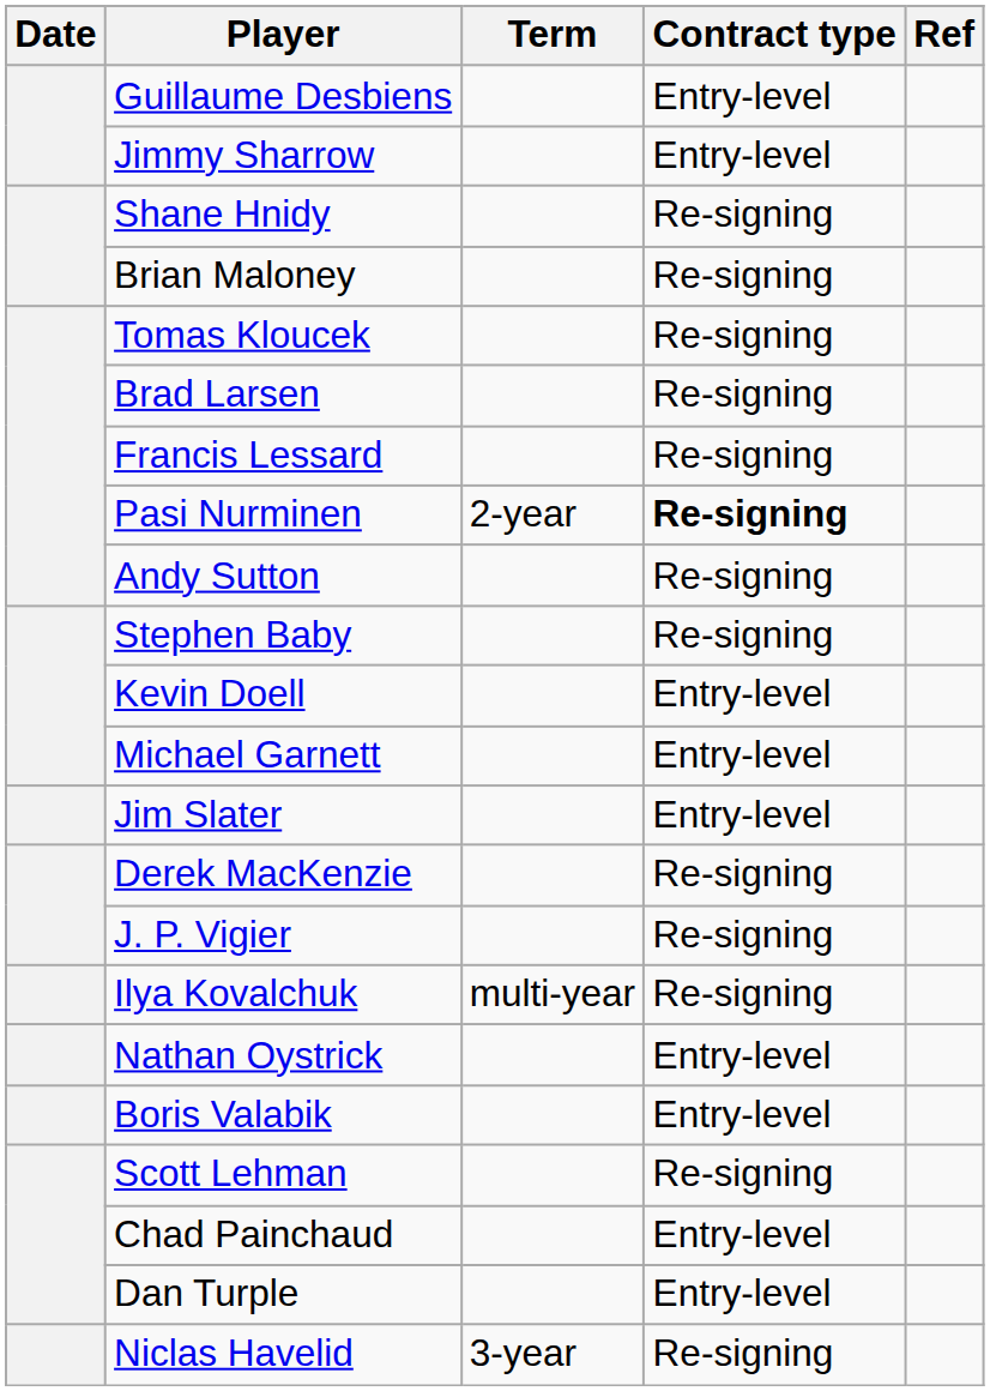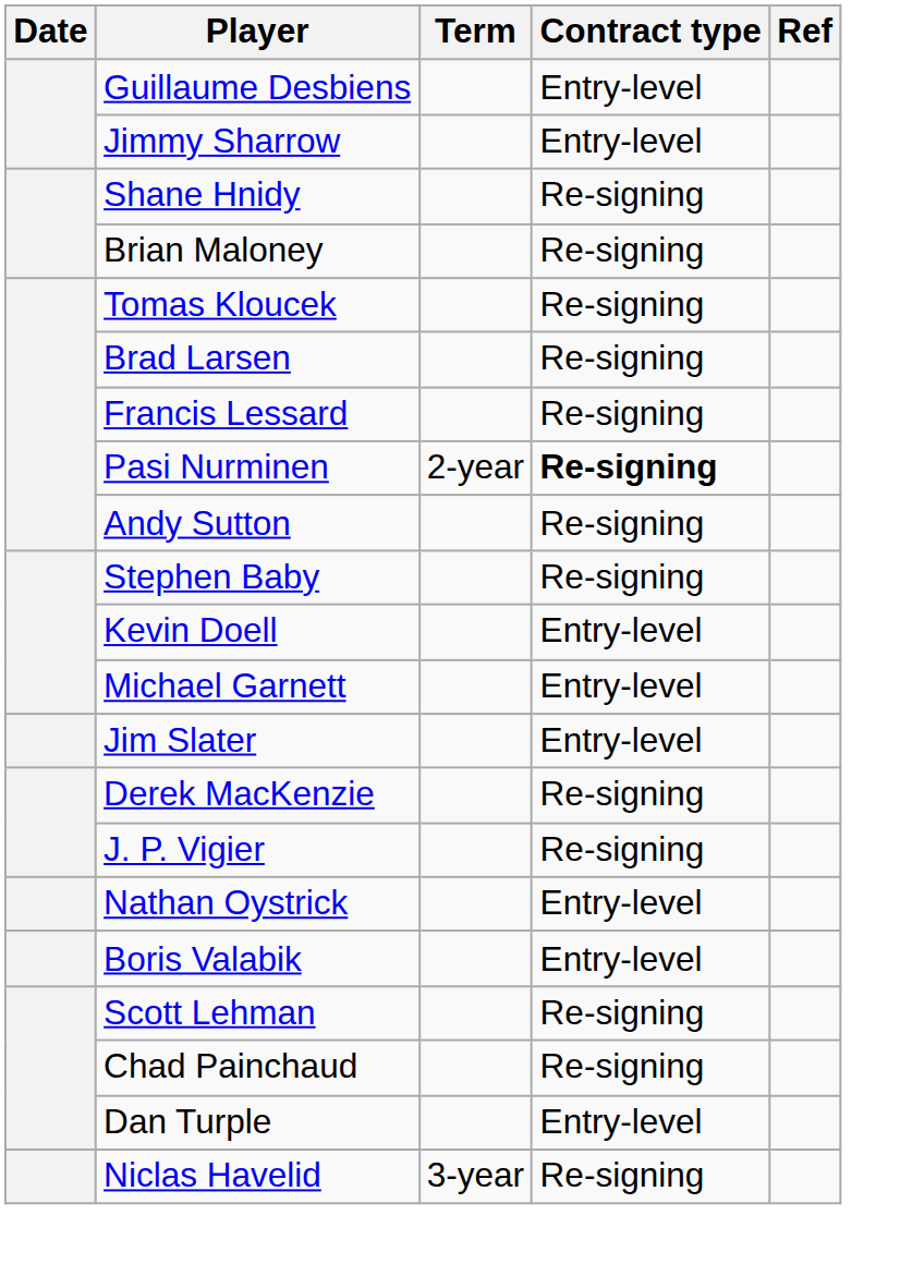 <table class="wikitable plainrowheaders">
 <tr style="background:#ddd; text-align:center;">
 <th>Date</th>
 <th>Player</th>
 <th>Term</th>
 <th>Contract type</th>
 <th>Ref</th>
 </tr>
 <tr>
 <th scope="row" rowspan=2></th>
 <td><a href='#'>Guillaume Desbiens</a></td>
 <td></td>
 <td>Entry-level</td>
 <td></td>
 </tr>
 <tr>
 <td><a href='#'>Jimmy Sharrow</a></td>
 <td></td>
 <td>Entry-level</td>
 <td></td>
 </tr>
 <tr>
 <th scope="row" rowspan=2></th>
 <td><a href='#'>Shane Hnidy</a></td>
 <td></td>
 <td>Re-signing</td>
 <td></td>
 </tr>
 <tr>
 <td>Brian Maloney</td>
 <td></td>
 <td>Re-signing</td>
 <td></td>
 </tr>
 <tr>
 <th scope="row" rowspan=5></th>
 <td><a href='#'>Tomas Kloucek</a></td>
 <td></td>
 <td>Re-signing</td>
 <td></td>
 </tr>
 <tr>
 <td><a href='#'>Brad Larsen</a></td>
 <td></td>
 <td>Re-signing</td>
 <td></td>
 </tr>
 <tr>
 <td><a href='#'>Francis Lessard</a></td>
 <td></td>
 <td>Re-signing</td>
 <td></td>
 </tr>
 <tr>
 <td><a href='#'>Pasi Nurminen</a></td>
 <td>2-year</td>
 <td><strong>Re-signing</strong></td>
 <td></td>
 </tr>
 <tr>
 <td><a href='#'>Andy Sutton</a></td>
 <td></td>
 <td>Re-signing</td>
 <td></td>
 </tr>
 <tr>
 <th scope="row" rowspan=3></th>
 <td><a href='#'>Stephen Baby</a></td>
 <td></td>
 <td>Re-signing</td>
 <td></td>
 </tr>
 <tr>
 <td><a href='#'>Kevin Doell</a></td>
 <td></td>
 <td>Entry-level</td>
 <td></td>
 </tr>
 <tr>
 <td><a href='#'>Michael Garnett</a></td>
 <td></td>
 <td>Entry-level</td>
 <td></td>
 </tr>
 <tr>
 <th scope="row"></th>
 <td><a href='#'>Jim Slater</a></td>
 <td></td>
 <td>Entry-level</td>
 <td></td>
 </tr>
 <tr>
 <th scope="row" rowspan=2></th>
 <td><a href='#'>Derek MacKenzie</a></td>
 <td></td>
 <td>Re-signing</td>
 <td></td>
 </tr>
 <tr>
 <td><a href='#'>J. P. Vigier</a></td>
 <td></td>
 <td>Re-signing</td>
 <td></td>
 </tr>
 <tr>
 <th scope="row"></th>
-<td><a href='#'>Ilya Kovalchuk</a></td>
-<td>multi-year</td>
-<td>Re-signing</td>
-<td></td>
-</tr>
-<tr>
-<th scope="row"></th>
 <td><a href='#'>Nathan Oystrick</a></td>
 <td></td>
 <td>Entry-level</td>
 <td></td>
 </tr>
 <tr>
 <th scope="row"></th>
 <td><a href='#'>Boris Valabik</a></td>
 <td></td>
 <td>Entry-level</td>
 <td></td>
 </tr>
 <tr>
 <th scope="row" rowspan=3></th>
 <td><a href='#'>Scott Lehman</a></td>
 <td></td>
 <td>Re-signing</td>
 <td></td>
 </tr>
 <tr>
 <td>Chad Painchaud</td>
 <td></td>
-<td>Entry-level</td>
+<td>Re-signing</td>
 <td></td>
 </tr>
 <tr>
 <td>Dan Turple</td>
 <td></td>
 <td>Entry-level</td>
 <td></td>
 </tr>
 <tr>
 <th scope="row"></th>
 <td><a href='#'>Niclas Havelid</a></td>
 <td>3-year</td>
 <td>Re-signing</td>
 <td></td>
 </tr>
 </table>
